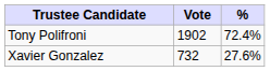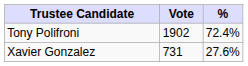 <table class="wikitable sortable">
 <tr>
 <th style="background:#ddf; width:200px;">Trustee Candidate</th>
 <th style="background:#ddf; width:50px;">Vote</th>
 <th style="background:#ddf; width:30px;">%</th>
 </tr>
 <tr>
 <td>Tony Polifroni</td>
 <td>1902</td>
 <td>72.4%</td>
 </tr>
 <tr>
 <td>Xavier Gonzalez</td>
-<td>732</td>
+<td>731</td>
 <td>27.6%</td>
 </tr>
 </table>
